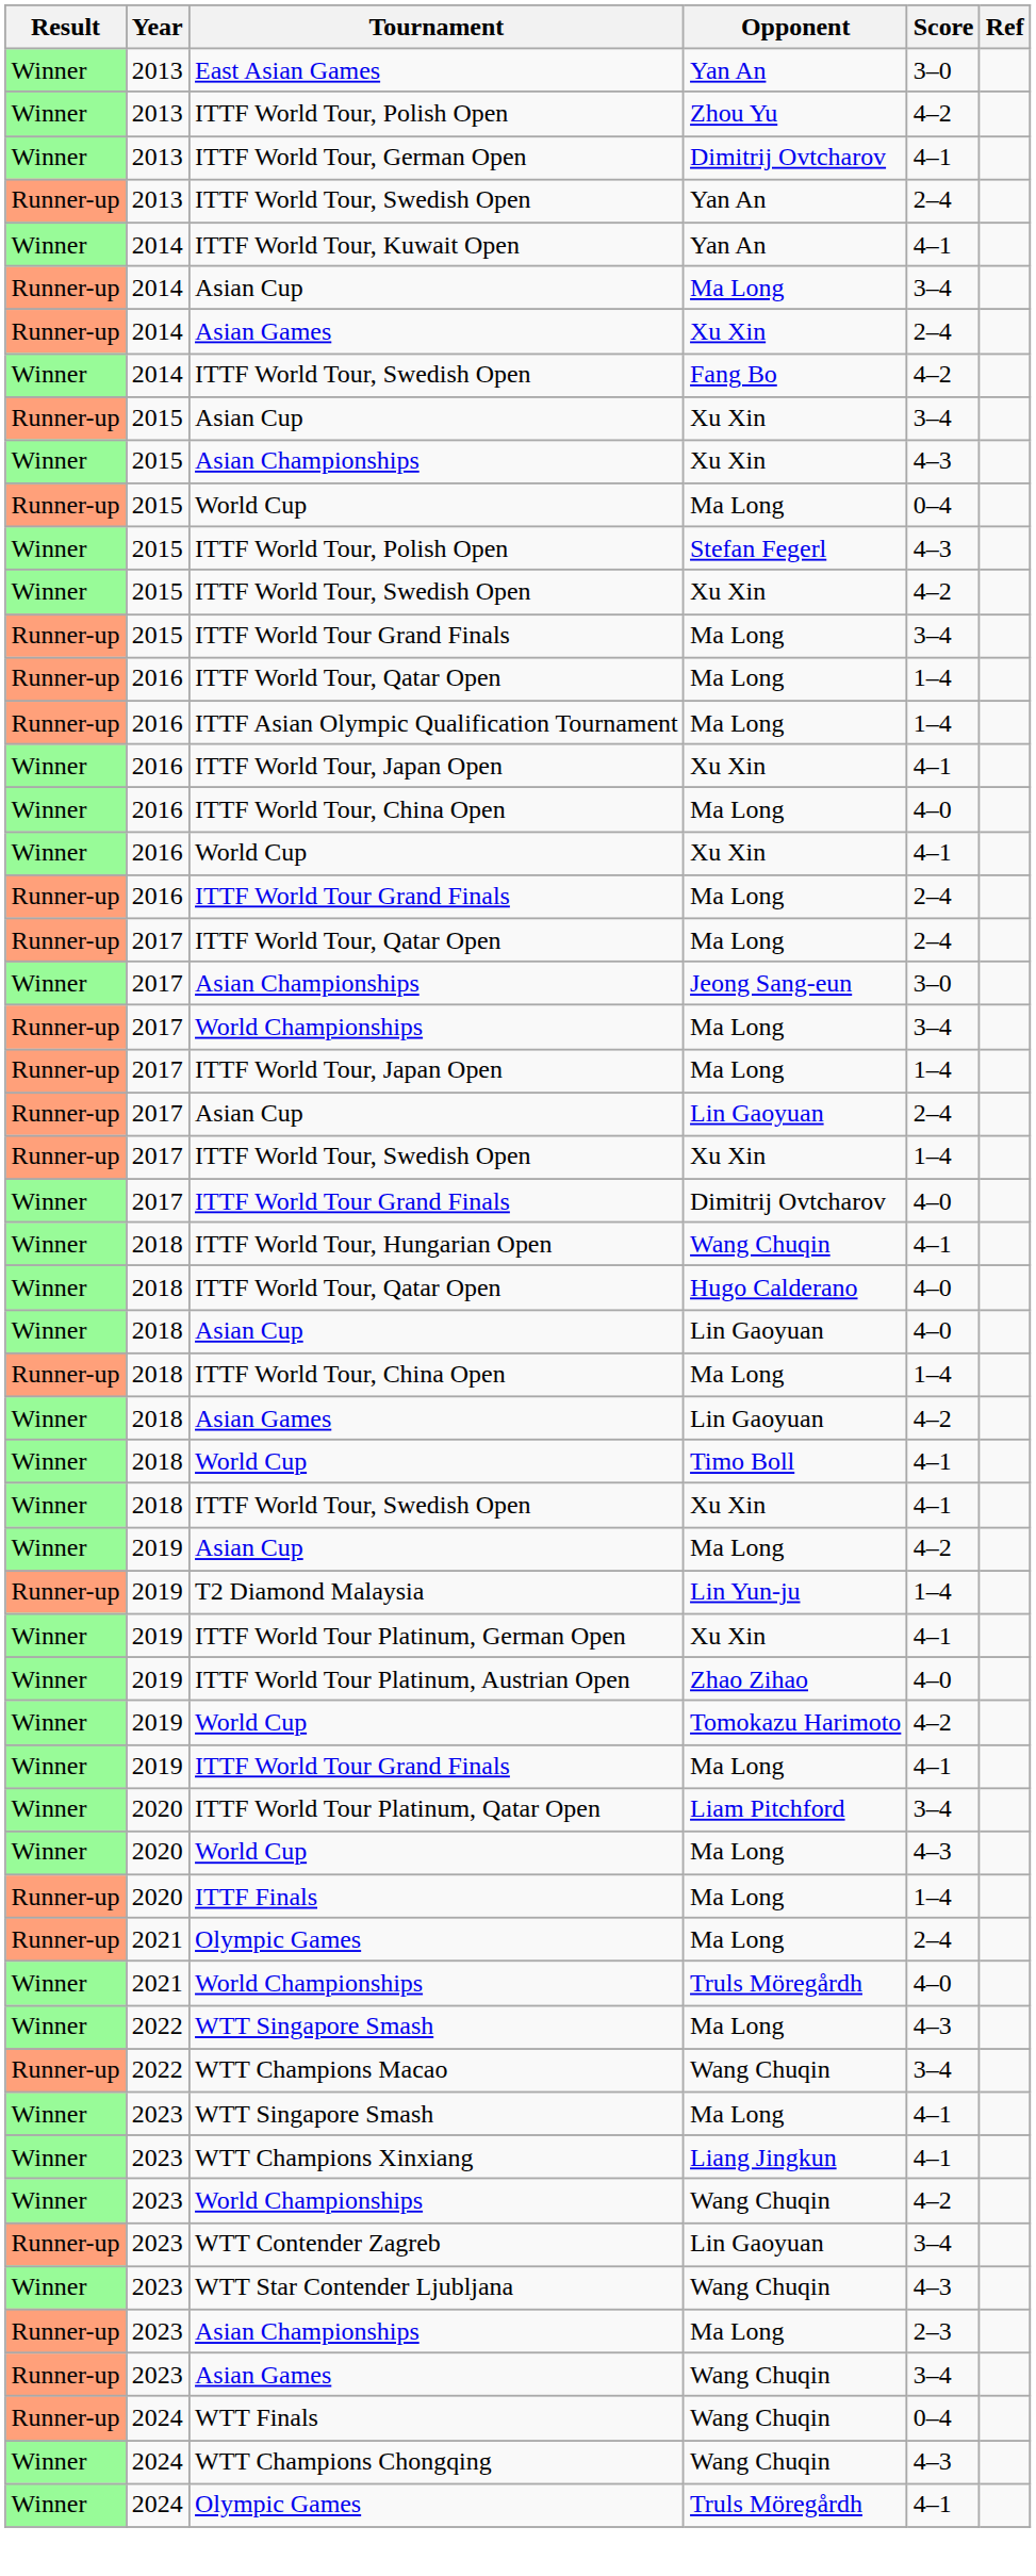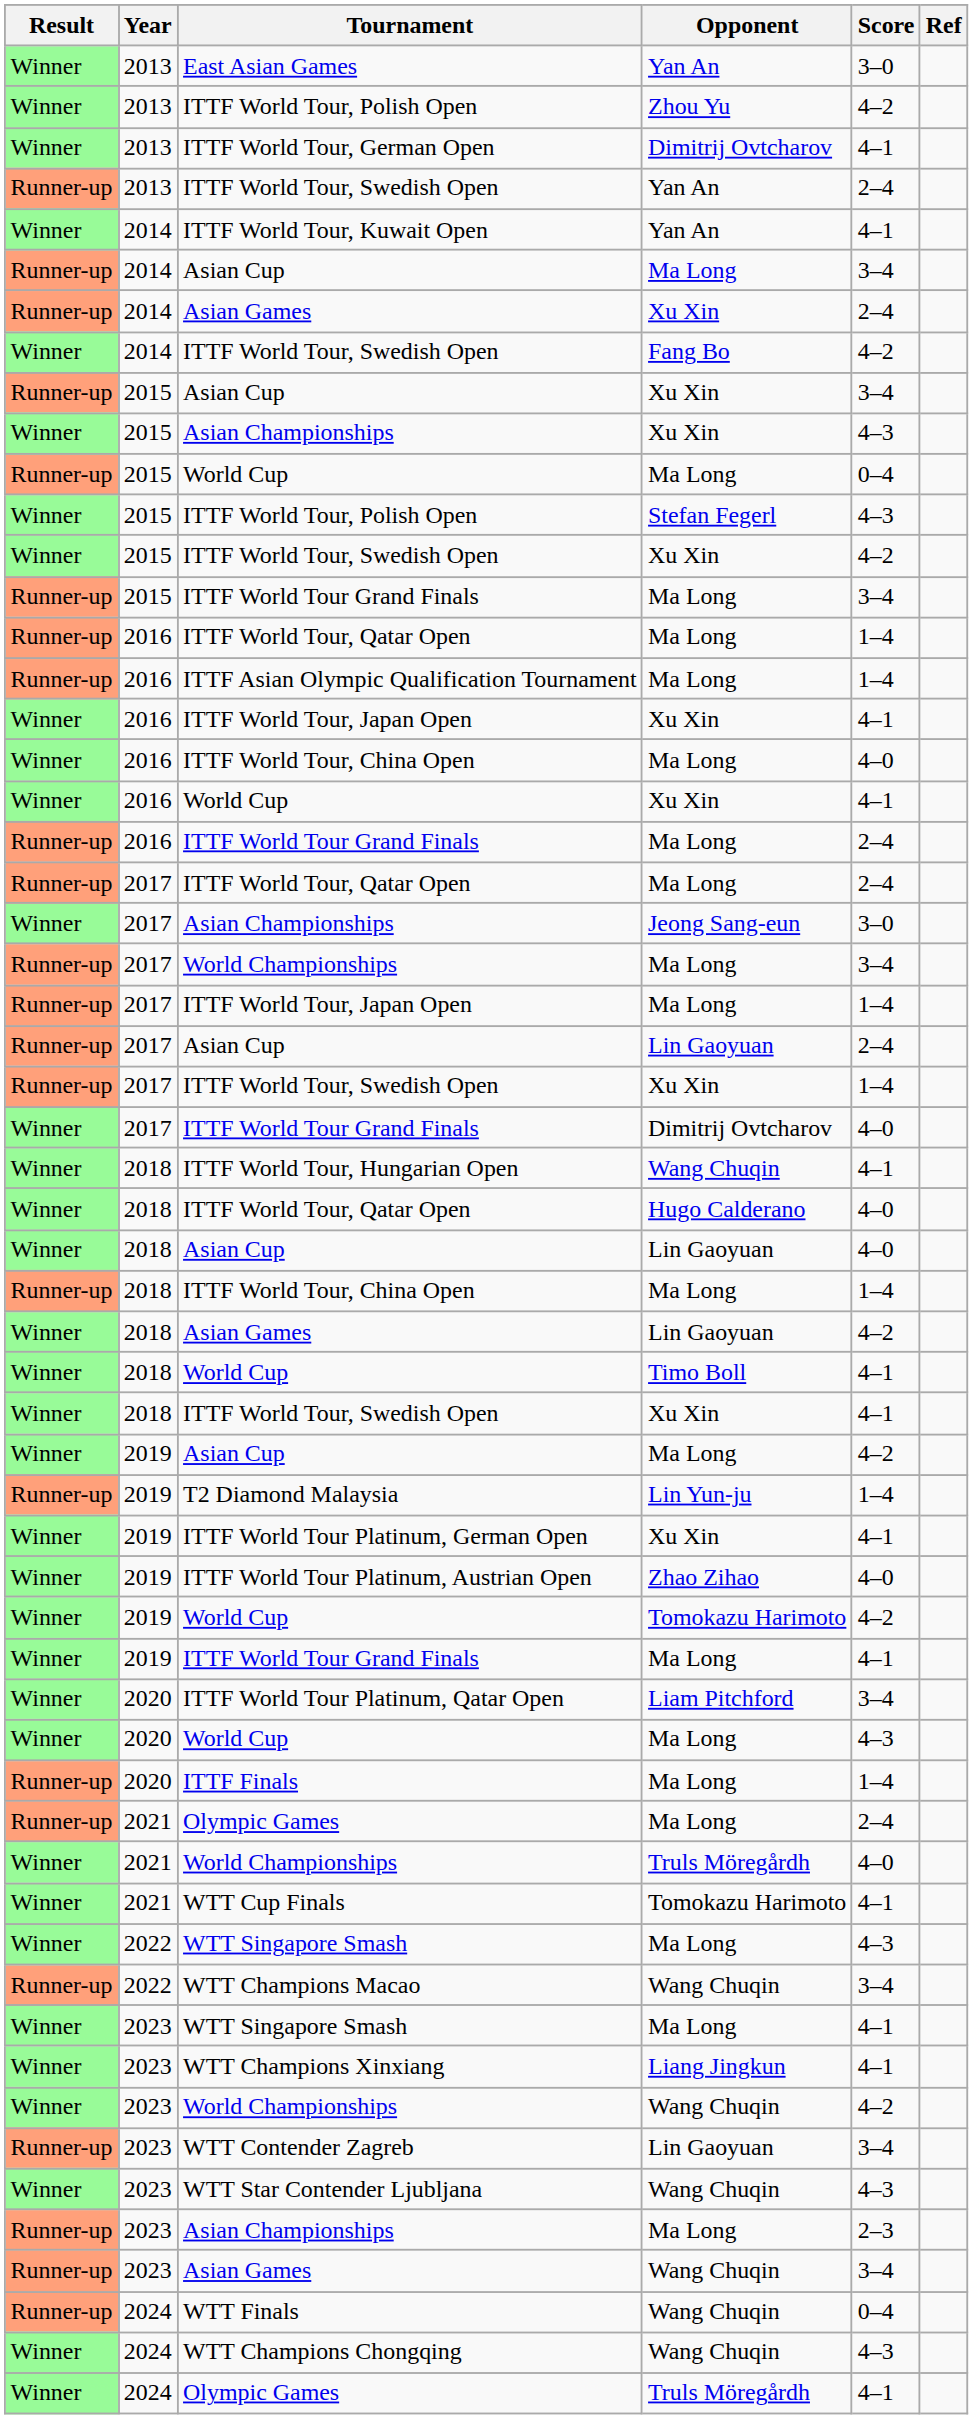 <table class="wikitable sortable" style="font-size:small;">
 <tr>
 <th>Result</th>
 <th class="unsortable">Year</th>
 <th>Tournament</th>
 <th>Opponent</th>
 <th>Score</th>
 <th class="unsortable">Ref</th>
 </tr>
 <tr>
 <td style="background: #98fb98;">Winner</td>
 <td>2013</td>
 <td><a href='#'>East Asian Games</a></td>
 <td> <a href='#'>Yan An</a></td>
 <td>3–0</td>
 <td></td>
 </tr>
 <tr>
 <td style="background: #98fb98;">Winner</td>
 <td>2013</td>
 <td>ITTF World Tour, Polish Open</td>
 <td> <a href='#'>Zhou Yu</a></td>
 <td>4–2</td>
 <td></td>
 </tr>
 <tr>
 <td style="background: #98fb98;">Winner</td>
 <td>2013</td>
 <td>ITTF World Tour, German Open</td>
 <td> <a href='#'>Dimitrij Ovtcharov</a></td>
 <td>4–1</td>
 <td></td>
 </tr>
 <tr>
 <td style="background: #ffa07a;">Runner-up</td>
 <td>2013</td>
 <td>ITTF World Tour, Swedish Open</td>
 <td> Yan An</td>
 <td>2–4</td>
 <td></td>
 </tr>
 <tr>
 <td style="background: #98fb98;">Winner</td>
 <td>2014</td>
 <td>ITTF World Tour, Kuwait Open</td>
 <td> Yan An</td>
 <td>4–1</td>
 <td></td>
 </tr>
 <tr>
 <td style="background: #ffa07a;">Runner-up</td>
 <td>2014</td>
 <td>Asian Cup</td>
 <td> <a href='#'>Ma Long</a></td>
 <td>3–4</td>
 <td></td>
 </tr>
 <tr>
 <td style="background: #ffa07a;">Runner-up</td>
 <td>2014</td>
 <td><a href='#'>Asian Games</a></td>
 <td> <a href='#'>Xu Xin</a></td>
 <td>2–4</td>
 <td></td>
 </tr>
 <tr>
 <td style="background: #98fb98;">Winner</td>
 <td>2014</td>
 <td>ITTF World Tour, Swedish Open</td>
 <td> <a href='#'>Fang Bo</a></td>
 <td>4–2</td>
 <td></td>
 </tr>
 <tr>
 <td style="background: #ffa07a;">Runner-up</td>
 <td>2015</td>
 <td>Asian Cup</td>
 <td> Xu Xin</td>
 <td>3–4</td>
 <td></td>
 </tr>
 <tr>
 <td style="background: #98fb98;">Winner</td>
 <td>2015</td>
 <td><a href='#'>Asian Championships</a></td>
 <td> Xu Xin</td>
 <td>4–3</td>
 <td></td>
 </tr>
 <tr>
 <td style="background: #ffa07a;">Runner-up</td>
 <td>2015</td>
 <td>World Cup</td>
 <td> Ma Long</td>
 <td>0–4</td>
 <td></td>
 </tr>
 <tr>
 <td style="background: #98fb98;">Winner</td>
 <td>2015</td>
 <td>ITTF World Tour, Polish Open</td>
 <td> <a href='#'>Stefan Fegerl</a></td>
 <td>4–3</td>
 <td></td>
 </tr>
 <tr>
 <td style="background: #98fb98;">Winner</td>
 <td>2015</td>
 <td>ITTF World Tour, Swedish Open</td>
 <td> Xu Xin</td>
 <td>4–2</td>
 <td></td>
 </tr>
 <tr>
 <td style="background: #ffa07a;">Runner-up</td>
 <td>2015</td>
 <td>ITTF World Tour Grand Finals</td>
 <td> Ma Long</td>
 <td>3–4</td>
 <td></td>
 </tr>
 <tr>
 <td style="background: #ffa07a;">Runner-up</td>
 <td>2016</td>
 <td>ITTF World Tour, Qatar Open</td>
 <td> Ma Long</td>
 <td>1–4</td>
 <td></td>
 </tr>
 <tr>
 <td style="background: #ffa07a;">Runner-up</td>
 <td>2016</td>
 <td>ITTF Asian Olympic Qualification Tournament</td>
 <td> Ma Long</td>
 <td>1–4</td>
 <td></td>
 </tr>
 <tr>
 <td style="background: #98fb98;">Winner</td>
 <td>2016</td>
 <td>ITTF World Tour, Japan Open</td>
 <td> Xu Xin</td>
 <td>4–1</td>
 <td></td>
 </tr>
 <tr>
 <td style="background: #98fb98;">Winner</td>
 <td>2016</td>
 <td>ITTF World Tour, China Open</td>
 <td> Ma Long</td>
 <td>4–0</td>
 <td></td>
 </tr>
 <tr>
 <td style="background: #98fb98;">Winner</td>
 <td>2016</td>
 <td>World Cup</td>
 <td> Xu Xin</td>
 <td>4–1</td>
 <td></td>
 </tr>
 <tr>
 <td style="background: #ffa07a;">Runner-up</td>
 <td>2016</td>
 <td><a href='#'>ITTF World Tour Grand Finals</a></td>
 <td> Ma Long</td>
 <td>2–4</td>
 <td></td>
 </tr>
 <tr>
 <td style="background: #ffa07a;">Runner-up</td>
 <td>2017</td>
 <td>ITTF World Tour, Qatar Open</td>
 <td> Ma Long</td>
 <td>2–4</td>
 <td></td>
 </tr>
 <tr>
 <td style="background: #98fb98;">Winner</td>
 <td>2017</td>
 <td><a href='#'>Asian Championships</a></td>
 <td> <a href='#'>Jeong Sang-eun</a></td>
 <td>3–0</td>
 <td></td>
 </tr>
 <tr>
 <td style="background: #ffa07a;">Runner-up</td>
 <td>2017</td>
 <td><a href='#'>World Championships</a></td>
 <td> Ma Long</td>
 <td>3–4</td>
 <td></td>
 </tr>
 <tr>
 <td style="background: #ffa07a;">Runner-up</td>
 <td>2017</td>
 <td>ITTF World Tour, Japan Open</td>
 <td> Ma Long</td>
 <td>1–4</td>
 <td></td>
 </tr>
 <tr>
 <td style="background: #ffa07a;">Runner-up</td>
 <td>2017</td>
 <td>Asian Cup</td>
 <td> <a href='#'>Lin Gaoyuan</a></td>
 <td>2–4</td>
 <td></td>
 </tr>
 <tr>
 <td style="background: #ffa07a;">Runner-up</td>
 <td>2017</td>
 <td>ITTF World Tour, Swedish Open</td>
 <td> Xu Xin</td>
 <td>1–4</td>
 <td></td>
 </tr>
 <tr>
 <td style="background: #98fb98;">Winner</td>
 <td>2017</td>
 <td><a href='#'>ITTF World Tour Grand Finals</a></td>
 <td> Dimitrij Ovtcharov</td>
 <td>4–0</td>
 <td></td>
 </tr>
 <tr>
 <td style="background: #98fb98;">Winner</td>
 <td>2018</td>
 <td>ITTF World Tour, Hungarian Open</td>
 <td> <a href='#'>Wang Chuqin</a></td>
 <td>4–1</td>
 <td></td>
 </tr>
 <tr>
 <td style="background: #98fb98;">Winner</td>
 <td>2018</td>
 <td>ITTF World Tour, Qatar Open</td>
 <td> <a href='#'>Hugo Calderano</a></td>
 <td>4–0</td>
 <td></td>
 </tr>
 <tr>
 <td style="background: #98fb98;">Winner</td>
 <td>2018</td>
 <td><a href='#'>Asian Cup</a></td>
 <td> Lin Gaoyuan</td>
 <td>4–0</td>
 <td></td>
 </tr>
 <tr>
 <td style="background: #ffa07a;">Runner-up</td>
 <td>2018</td>
 <td>ITTF World Tour, China Open</td>
 <td> Ma Long</td>
 <td>1–4</td>
 <td></td>
 </tr>
 <tr>
 <td style="background: #98fb98;">Winner</td>
 <td>2018</td>
 <td><a href='#'>Asian Games</a></td>
 <td> Lin Gaoyuan</td>
 <td>4–2</td>
 <td></td>
 </tr>
 <tr>
 <td style="background: #98fb98;">Winner</td>
 <td>2018</td>
 <td><a href='#'>World Cup</a></td>
 <td> <a href='#'>Timo Boll</a></td>
 <td>4–1</td>
 <td></td>
 </tr>
 <tr>
 <td style="background: #98fb98;">Winner</td>
 <td>2018</td>
 <td>ITTF World Tour, Swedish Open</td>
 <td> Xu Xin</td>
 <td>4–1</td>
 <td></td>
 </tr>
 <tr>
 <td style="background: #98fb98;">Winner</td>
 <td>2019</td>
 <td><a href='#'>Asian Cup</a></td>
 <td> Ma Long</td>
 <td>4–2</td>
 <td></td>
 </tr>
 <tr>
 <td style="background: #ffa07a;">Runner-up</td>
 <td>2019</td>
 <td>T2 Diamond Malaysia</td>
 <td> <a href='#'>Lin Yun-ju</a></td>
 <td>1–4</td>
 <td></td>
 </tr>
 <tr>
 <td style="background: #98fb98;">Winner</td>
 <td>2019</td>
 <td>ITTF World Tour Platinum, German Open</td>
 <td> Xu Xin</td>
 <td>4–1</td>
 <td></td>
 </tr>
 <tr>
 <td style="background: #98fb98;">Winner</td>
 <td>2019</td>
 <td>ITTF World Tour Platinum, Austrian Open</td>
 <td> <a href='#'>Zhao Zihao</a></td>
 <td>4–0</td>
 <td></td>
 </tr>
 <tr>
 <td style="background: #98fb98;">Winner</td>
 <td>2019</td>
 <td><a href='#'>World Cup</a></td>
 <td> <a href='#'>Tomokazu Harimoto</a></td>
 <td>4–2</td>
 <td></td>
 </tr>
 <tr>
 <td style="background: #98fb98;">Winner</td>
 <td>2019</td>
 <td><a href='#'>ITTF World Tour Grand Finals</a></td>
 <td> Ma Long</td>
 <td>4–1</td>
 <td></td>
 </tr>
 <tr>
 <td style="background: #98fb98;">Winner</td>
 <td>2020</td>
 <td>ITTF World Tour Platinum, Qatar Open</td>
 <td> <a href='#'>Liam Pitchford</a></td>
 <td>3–4</td>
 <td></td>
 </tr>
 <tr>
 <td style="background: #98fb98;">Winner</td>
 <td>2020</td>
 <td><a href='#'>World Cup</a></td>
 <td> Ma Long</td>
 <td>4–3</td>
 <td></td>
 </tr>
 <tr>
 <td style="background: #ffa07a;">Runner-up</td>
 <td>2020</td>
 <td><a href='#'>ITTF Finals</a></td>
 <td> Ma Long</td>
 <td>1–4</td>
 <td></td>
 </tr>
 <tr>
 <td style="background: #ffa07a;">Runner-up</td>
 <td>2021</td>
 <td><a href='#'>Olympic Games</a></td>
 <td> Ma Long</td>
 <td>2–4</td>
 <td></td>
 </tr>
 <tr>
 <td style="background: #98fb98;">Winner</td>
 <td>2021</td>
 <td><a href='#'>World Championships</a></td>
 <td> <a href='#'>Truls Möregårdh</a></td>
 <td>4–0</td>
 <td></td>
 </tr>
 <tr>
 <td style="background: #98fb98;">Winner</td>
+<td>2021</td>
+<td>WTT Cup Finals</td>
+<td> Tomokazu Harimoto</td>
+<td>4–1</td>
+<td></td>
+</tr>
+<tr>
+<td style="background: #98fb98;">Winner</td>
 <td>2022</td>
 <td><a href='#'>WTT Singapore Smash</a></td>
 <td> Ma Long</td>
 <td>4–3</td>
 <td></td>
 </tr>
 <tr>
 <td style="background: #ffa07a;">Runner-up</td>
 <td>2022</td>
 <td>WTT Champions Macao</td>
 <td> Wang Chuqin</td>
 <td>3–4</td>
 <td></td>
 </tr>
 <tr>
 <td style="background: #98fb98;">Winner</td>
 <td>2023</td>
 <td>WTT Singapore Smash</td>
 <td> Ma Long</td>
 <td>4–1</td>
 <td></td>
 </tr>
 <tr>
 <td style="background: #98fb98;">Winner</td>
 <td>2023</td>
 <td>WTT Champions Xinxiang</td>
 <td> <a href='#'>Liang Jingkun</a></td>
 <td>4–1</td>
 <td></td>
 </tr>
 <tr>
 <td style="background: #98fb98;">Winner</td>
 <td>2023</td>
 <td><a href='#'>World Championships</a></td>
 <td> Wang Chuqin</td>
 <td>4–2</td>
 <td></td>
 </tr>
 <tr>
 <td style="background: #ffa07a;">Runner-up</td>
 <td>2023</td>
 <td>WTT Contender Zagreb</td>
 <td> Lin Gaoyuan</td>
 <td>3–4</td>
 <td></td>
 </tr>
 <tr>
 <td style="background: #98fb98;">Winner</td>
 <td>2023</td>
 <td>WTT Star Contender Ljubljana</td>
 <td> Wang Chuqin</td>
 <td>4–3</td>
 <td></td>
 </tr>
 <tr>
 <td style="background: #ffa07a;">Runner-up</td>
 <td>2023</td>
 <td><a href='#'>Asian Championships</a></td>
 <td> Ma Long</td>
 <td>2–3</td>
 <td></td>
 </tr>
 <tr>
 <td style="background: #ffa07a;">Runner-up</td>
 <td>2023</td>
 <td><a href='#'>Asian Games</a></td>
 <td> Wang Chuqin</td>
 <td>3–4</td>
 <td></td>
 </tr>
 <tr>
 <td style="background: #ffa07a;">Runner-up</td>
 <td>2024</td>
 <td>WTT Finals</td>
 <td> Wang Chuqin</td>
 <td>0–4</td>
 <td></td>
 </tr>
 <tr>
 <td style="background: #98fb98;">Winner</td>
 <td>2024</td>
 <td>WTT Champions Chongqing</td>
 <td> Wang Chuqin</td>
 <td>4–3</td>
 <td></td>
 </tr>
 <tr>
 <td style="background: #98fb98;">Winner</td>
 <td>2024</td>
 <td><a href='#'>Olympic Games</a></td>
 <td> <a href='#'>Truls Möregårdh</a></td>
 <td>4–1</td>
 <td></td>
 </tr>
 </table>
